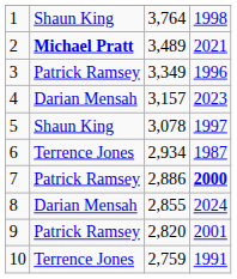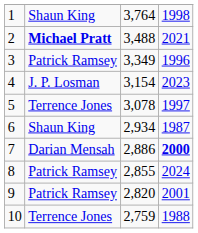 <table class="wikitable">
 <tr>
 </tr>
 <tr>
 <td>1</td>
 <td><a href='#'>Shaun King</a></td>
 <td><abbr>3,764</abbr></td>
 <td><a href='#'>1998</a></td>
 </tr>
 <tr>
 <td>2</td>
 <td><strong><a href='#'>Michael Pratt</a></strong></td>
-<td><abbr>3,489</abbr></td>
+<td><abbr>3,488</abbr></td>
 <td><a href='#'>2021</a></td>
 </tr>
 <tr>
 <td>3</td>
 <td><a href='#'>Patrick Ramsey</a></td>
 <td><abbr>3,349</abbr></td>
 <td><a href='#'>1996</a></td>
 </tr>
 <tr>
 <td>4</td>
-<td><a href='#'>Darian Mensah</a></td>
-<td><abbr>3,157</abbr></td>
+<td><a href='#'>J. P. Losman</a></td>
+<td><abbr>3,154</abbr></td>
 <td><a href='#'>2023</a></td>
 </tr>
 <tr>
 <td>5</td>
-<td><a href='#'>Shaun King</a></td>
+<td><a href='#'>Terrence Jones</a></td>
 <td><abbr>3,078</abbr></td>
 <td><a href='#'>1997</a></td>
 </tr>
 <tr>
 <td>6</td>
-<td><a href='#'>Terrence Jones</a></td>
+<td><a href='#'>Shaun King</a></td>
 <td><abbr>2,934</abbr></td>
 <td><a href='#'>1987</a></td>
 </tr>
 <tr>
 <td>7</td>
-<td><a href='#'>Patrick Ramsey</a></td>
+<td><a href='#'>Darian Mensah</a></td>
 <td><abbr>2,886</abbr></td>
 <td><strong><a href='#'>2000</a></strong></td>
 </tr>
 <tr>
 <td>8</td>
-<td><a href='#'>Darian Mensah</a></td>
+<td><a href='#'>Patrick Ramsey</a></td>
 <td><abbr>2,855</abbr></td>
 <td><a href='#'>2024</a></td>
 </tr>
 <tr>
 <td>9</td>
 <td><a href='#'>Patrick Ramsey</a></td>
 <td><abbr>2,820</abbr></td>
 <td><a href='#'>2001</a></td>
 </tr>
 <tr>
 <td>10</td>
 <td><a href='#'>Terrence Jones</a></td>
 <td><abbr>2,759</abbr></td>
-<td><a href='#'>1991</a></td>
+<td><a href='#'>1988</a></td>
 </tr>
 </table>
